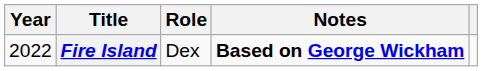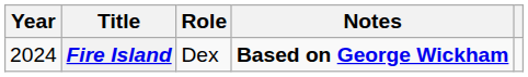 <table class="wikitable plainrowheaders sortable">
 <tr>
 <th>Year</th>
 <th>Title</th>
 <th>Role</th>
 <th class="unsortable">Notes</th>
 <th class="unsortable"></th>
 </tr>
 <tr>
-<td>2022</td>
+<td>2024</td>
 <th scope="row"><em><a href='#'>Fire Island</a></em></th>
 <td>Dex</td>
 <td><strong>Based on <a href='#'>George Wickham</a></strong></td>
 <td align="center"></td>
 </tr>
 </table>
